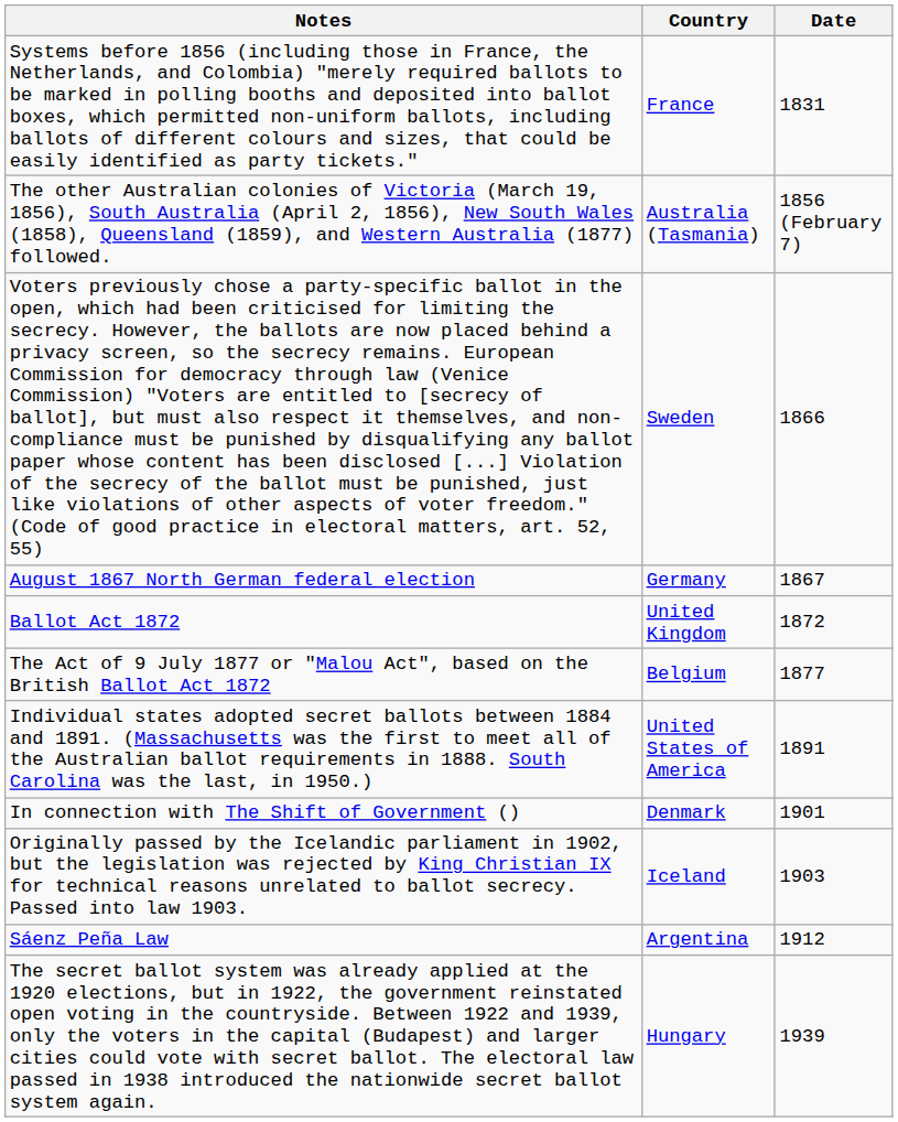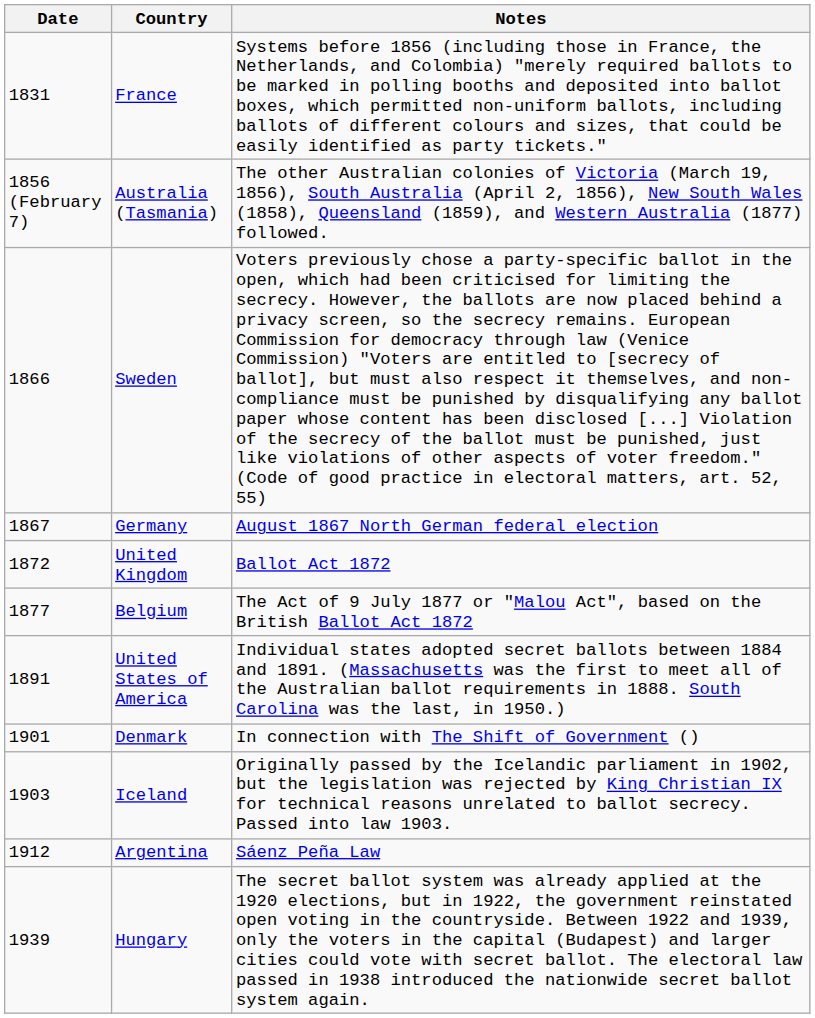 <table class="wikitable sortable" border="1">
 <tr>
+<th>Date</th>
+<th>Country</th>
 <th>Notes</th>
-<th>Country</th>
-<th>Date</th>
 </tr>
 <tr>
+<td>1831</td>
+<td><a href='#'>France</a></td>
 <td>Systems before 1856 (including those in France, the Netherlands, and Colombia) "merely required ballots to be marked in polling booths and deposited into ballot boxes, which permitted non-uniform ballots, including ballots of different colours and sizes, that could be easily identified as party tickets."</td>
-<td><a href='#'>France</a></td>
-<td>1831</td>
 </tr>
 <tr>
+<td>1856 (February 7)</td>
+<td><a href='#'>Australia</a> (<a href='#'>Tasmania</a>)</td>
 <td>The other Australian colonies of <a href='#'>Victoria</a> (March 19, 1856), <a href='#'>South Australia</a> (April 2, 1856), <a href='#'>New South Wales</a> (1858), <a href='#'>Queensland</a> (1859), and <a href='#'>Western Australia</a> (1877) followed.</td>
-<td><a href='#'>Australia</a> (<a href='#'>Tasmania</a>)</td>
-<td>1856 (February 7)</td>
 </tr>
 <tr>
+<td>1866</td>
+<td><a href='#'>Sweden</a></td>
 <td>Voters previously chose a party-specific ballot in the open, which had been criticised for limiting the secrecy. However, the ballots are now placed behind a privacy screen, so the secrecy remains. European Commission for democracy through law (Venice Commission) "Voters are entitled to [secrecy of ballot], but must also respect it themselves, and non-compliance must be punished by disqualifying any ballot paper whose content has been disclosed [...] Violation of the secrecy of the ballot must be punished, just like violations of other aspects of voter freedom." (Code of good practice in electoral matters, art. 52, 55)</td>
-<td><a href='#'>Sweden</a></td>
-<td>1866</td>
 </tr>
 <tr>
+<td>1867</td>
+<td><a href='#'>Germany</a></td>
 <td><a href='#'>August 1867 North German federal election</a></td>
-<td><a href='#'>Germany</a></td>
-<td>1867</td>
 </tr>
 <tr>
+<td>1872</td>
+<td><a href='#'>United Kingdom</a></td>
 <td><a href='#'>Ballot Act 1872</a></td>
-<td><a href='#'>United Kingdom</a></td>
-<td>1872</td>
 </tr>
 <tr>
+<td>1877</td>
+<td><a href='#'>Belgium</a></td>
 <td>The Act of 9 July 1877 or "<a href='#'>Malou</a> Act", based on the British <a href='#'>Ballot Act 1872</a></td>
-<td><a href='#'>Belgium</a></td>
-<td>1877</td>
 </tr>
 <tr>
+<td>1891</td>
+<td><a href='#'>United States of America</a></td>
 <td>Individual states adopted secret ballots between 1884 and 1891. (<a href='#'>Massachusetts</a> was the first to meet all of the Australian ballot requirements in 1888. <a href='#'>South Carolina</a> was the last, in 1950.)</td>
-<td><a href='#'>United States of America</a></td>
-<td>1891</td>
 </tr>
 <tr>
+<td>1901</td>
+<td><a href='#'>Denmark</a></td>
 <td>In connection with <a href='#'>The Shift of Government</a> ()</td>
-<td><a href='#'>Denmark</a></td>
-<td>1901</td>
 </tr>
 <tr>
+<td>1903</td>
+<td><a href='#'>Iceland</a></td>
 <td>Originally passed by the Icelandic parliament in 1902, but the legislation was rejected by <a href='#'>King Christian IX</a> for technical reasons unrelated to ballot secrecy. Passed into law 1903.</td>
-<td><a href='#'>Iceland</a></td>
-<td>1903</td>
 </tr>
 <tr>
+<td>1912</td>
+<td><a href='#'>Argentina</a></td>
 <td><a href='#'>Sáenz Peña Law</a></td>
-<td><a href='#'>Argentina</a></td>
-<td>1912</td>
 </tr>
 <tr>
+<td>1939</td>
+<td><a href='#'>Hungary</a></td>
 <td>The secret ballot system was already applied at the 1920 elections, but in 1922, the government reinstated open voting in the countryside. Between 1922 and 1939, only the voters in the capital (Budapest) and larger cities could vote with secret ballot. The electoral law passed in 1938 introduced the nationwide secret ballot system again.</td>
-<td><a href='#'>Hungary</a></td>
-<td>1939</td>
 </tr>
 </table>
